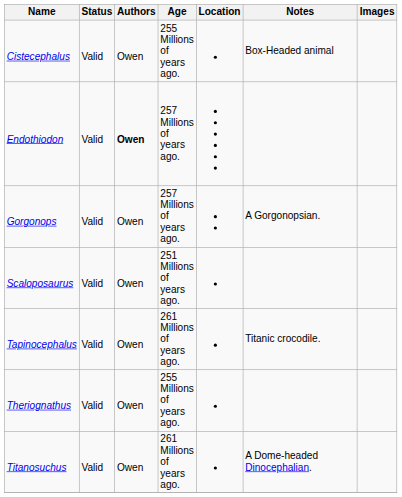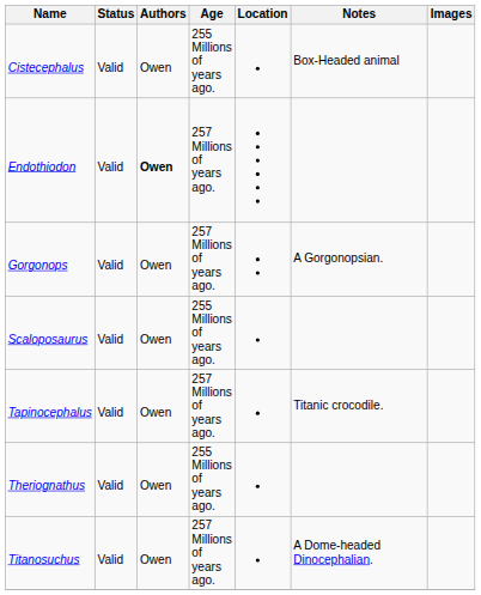 <table class="wikitable sortable" align="center" width="100%">
 <tr>
 <th>Name</th>
 <th>Status</th>
 <th>Authors</th>
 <th>Age</th>
 <th>Location</th>
 <th width="33%" class="unsortable">Notes</th>
 <th>Images</th>
 </tr>
 <tr>
 <td><br><em><a href='#'>Cistecephalus</a></em></td>
 <td><br>Valid</td>
 <td><br>Owen</td>
 <td>255 Millions of years ago.</td>
 <td><br><ul><li></li></ul></td>
 <td>Box-Headed animal</td>
 <td></td>
 </tr>
 <tr>
 <td><br><em><a href='#'>Endothiodon</a></em></td>
 <td><br>Valid</td>
 <td><strong><br>Owen</strong></td>
 <td>257 Millions of years ago.</td>
 <td><br><ul><li></li><li></li><li></li><li></li><li></li><li></li></ul></td>
 <td></td>
 <td></td>
 </tr>
 <tr>
 <td><br><em><a href='#'>Gorgonops</a></em></td>
 <td><br>Valid</td>
 <td><br>Owen</td>
 <td>257 Millions of years ago.</td>
 <td><br><ul><li></li><li></li></ul></td>
 <td>A Gorgonopsian.</td>
 <td></td>
 </tr>
 <tr>
 <td><br><em><a href='#'>Scaloposaurus</a></em></td>
 <td><br>Valid</td>
 <td><br>Owen</td>
-<td>251 Millions of years ago.</td>
+<td>255 Millions of years ago.</td>
 <td><br><ul><li></li></ul></td>
 <td></td>
 <td></td>
 </tr>
 <tr>
 <td><br><em><a href='#'>Tapinocephalus</a></em></td>
 <td><br>Valid</td>
 <td><br>Owen</td>
-<td>261 Millions of years ago.</td>
+<td>257 Millions of years ago.</td>
 <td><br><ul><li></li></ul></td>
 <td>Titanic crocodile.</td>
 <td></td>
 </tr>
 <tr>
 <td><br><em><a href='#'>Theriognathus</a></em></td>
 <td><br>Valid</td>
 <td><br>Owen</td>
 <td>255 Millions of years ago.</td>
 <td><br><ul><li></li></ul></td>
 <td></td>
 <td></td>
 </tr>
 <tr>
 <td><br><em><a href='#'>Titanosuchus</a></em></td>
 <td><br>Valid</td>
 <td><br>Owen</td>
-<td>261 Millions of years ago.</td>
+<td>257 Millions of years ago.</td>
 <td><br><ul><li></li></ul></td>
 <td>A Dome-headed <a href='#'>Dinocephalian</a>.</td>
 <td></td>
 </tr>
 <tr>
 </tr>
 </table>
